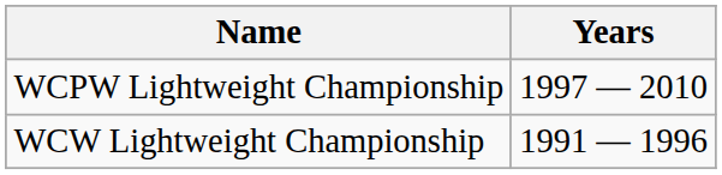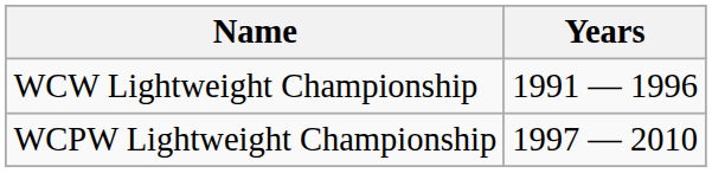 <table class="wikitable" border="1">
 <tr>
 <th>Name</th>
 <th>Years</th>
 </tr>
 <tr>
+<td>WCW Lightweight Championship</td>
+<td>1991 — 1996</td>
+</tr>
+<tr>
 <td>WCPW Lightweight Championship</td>
 <td>1997 — 2010</td>
 </tr>
-<tr>
-<td>WCW Lightweight Championship</td>
-<td>1991 — 1996</td>
-</tr>
 </table>
